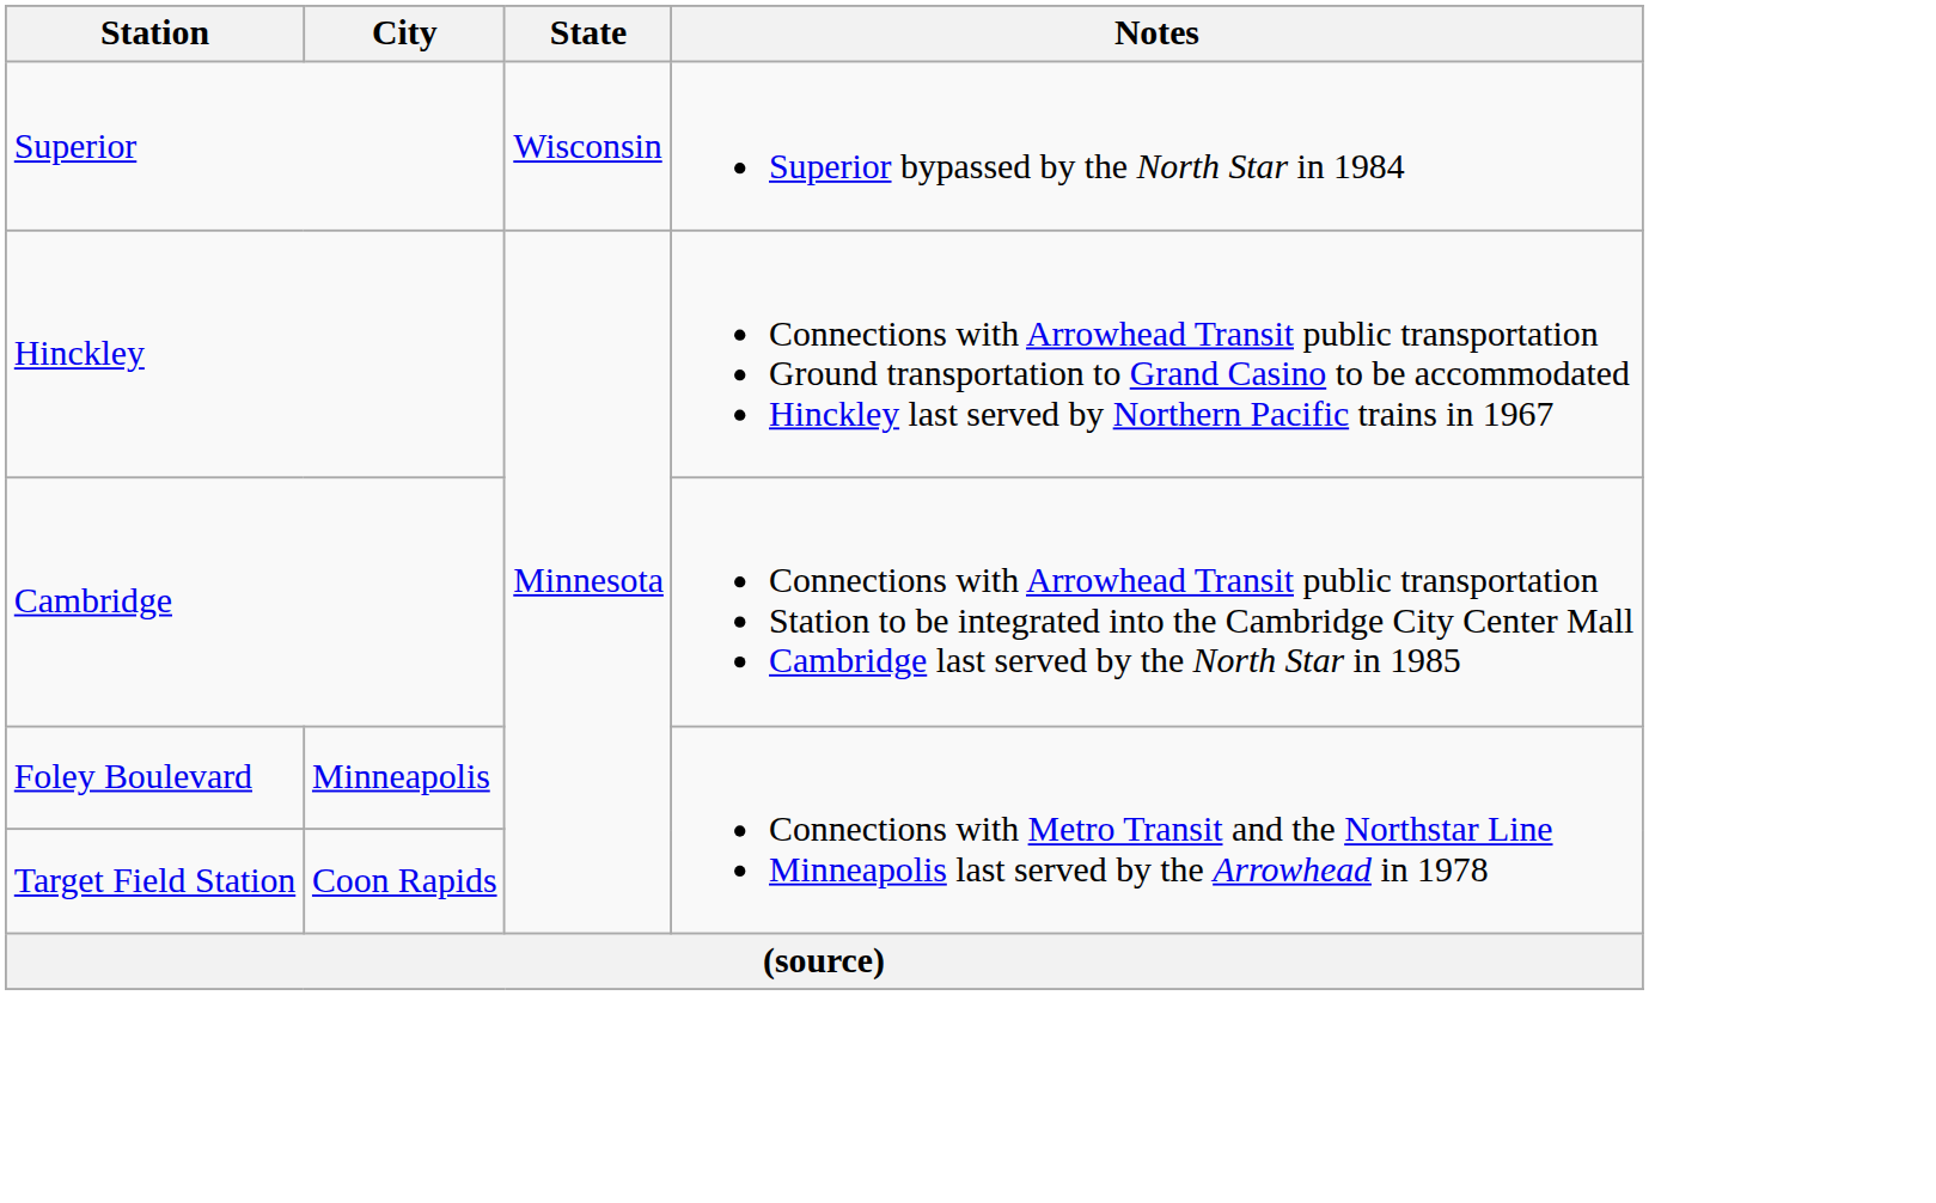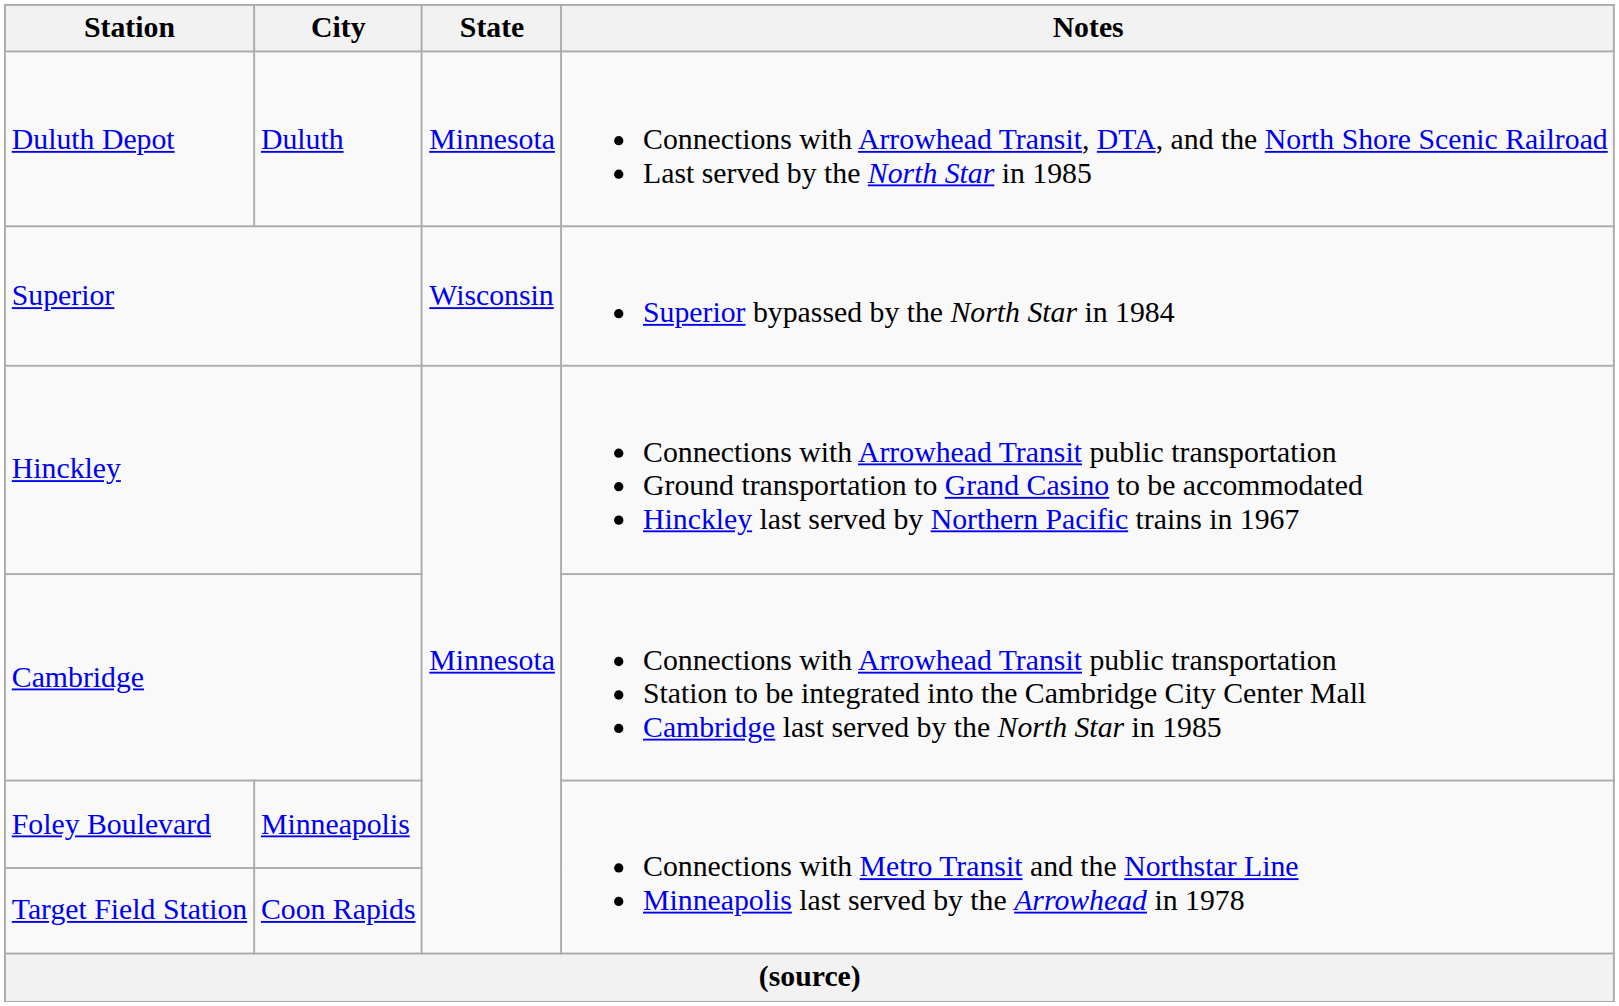 <table class="wikitable">
 <tr>
 <th>Station</th>
 <th>City</th>
 <th>State</th>
 <th>Notes</th>
+</tr>
+<tr>
+<td><a href='#'>Duluth Depot</a></td>
+<td><a href='#'>Duluth</a></td>
+<td rowspan="1"><a href='#'>Minnesota</a></td>
+<td><br><ul><li>Connections with <a href='#'>Arrowhead Transit</a>, <a href='#'>DTA</a>, and the <a href='#'>North Shore Scenic Railroad</a></li><li>Last served by the <em><a href='#'>North Star</a></em> in 1985</li></ul></td>
 </tr>
 <tr>
 <td colspan="2"><a href='#'>Superior</a></td>
 <td rowspan="1"><a href='#'>Wisconsin</a></td>
 <td><br><ul><li><a href='#'>Superior</a> bypassed by the <em>North Star</em> in 1984</li></ul></td>
 </tr>
 <tr>
 <td colspan="2"><a href='#'>Hinckley</a></td>
 <td rowspan="4"><a href='#'>Minnesota</a></td>
 <td><br><ul><li>Connections with <a href='#'>Arrowhead Transit</a> public transportation</li><li>Ground transportation to <a href='#'>Grand Casino</a> to be accommodated</li><li><a href='#'>Hinckley</a> last served by <a href='#'>Northern Pacific</a> trains in 1967</li></ul></td>
 </tr>
 <tr>
 <td colspan="2";text-align="right"><a href='#'>Cambridge</a></td>
 <td><br><ul><li>Connections with <a href='#'>Arrowhead Transit</a> public transportation</li><li>Station to be integrated into the Cambridge City Center Mall</li><li><a href='#'>Cambridge</a> last served by the <em>North Star</em> in 1985</li></ul></td>
 </tr>
 <tr>
 <td><a href='#'>Foley Boulevard</a></td>
 <td><a href='#'>Minneapolis</a></td>
 <td rowspan="2"><br><ul><li>Connections with <a href='#'>Metro Transit</a> and the <a href='#'>Northstar Line</a></li><li><a href='#'>Minneapolis</a> last served by the <em><a href='#'>Arrowhead</a></em> in 1978</li></ul></td>
 </tr>
 <tr>
 <td><a href='#'>Target Field Station</a></td>
 <td><a href='#'>Coon Rapids</a></td>
 </tr>
 <tr>
 <th colspan="4"> (source)</th>
 </tr>
 </table>
